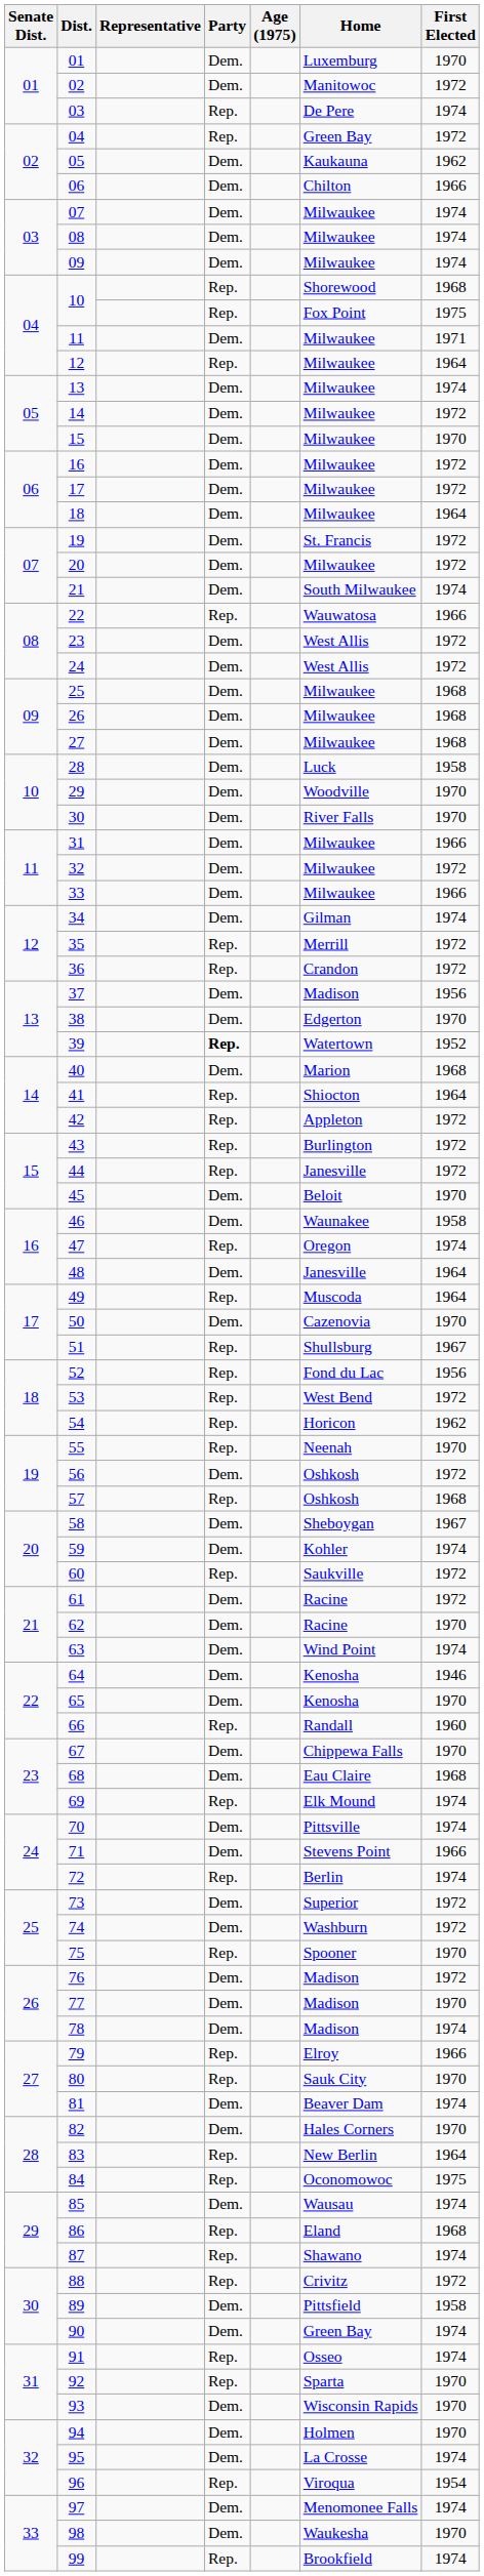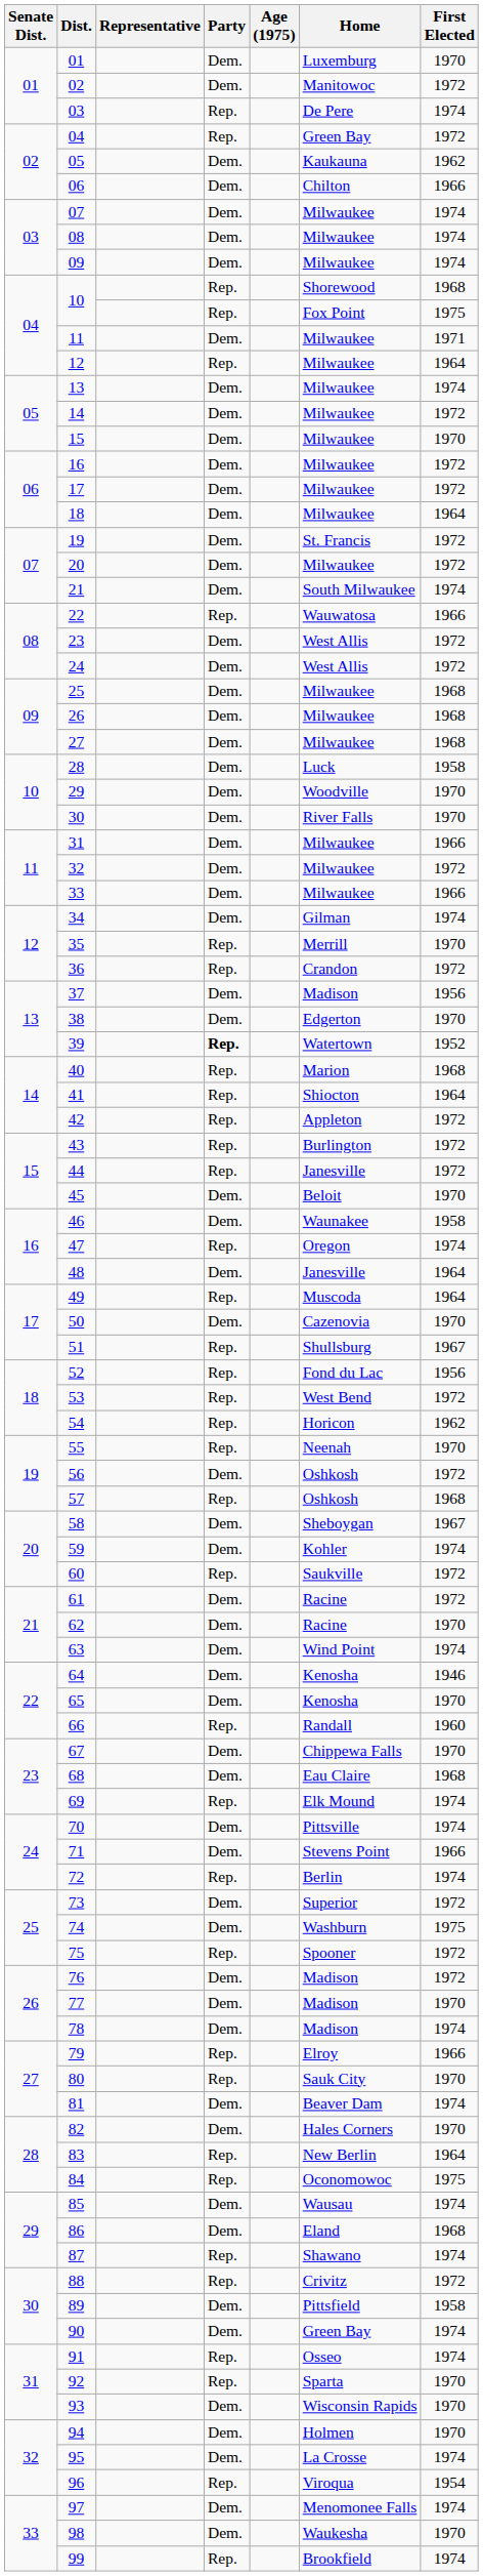 <table class="wikitable sortable">
 <tr>
 <th>Senate<br>Dist.</th>
 <th>Dist.</th>
 <th>Representative</th>
 <th>Party</th>
 <th>Age<br>(1975)</th>
 <th>Home</th>
 <th>First<br>Elected</th>
 </tr>
 <tr>
 <td align="center" rowspan="3"><a href='#'>01</a></td>
 <td align="center"><a href='#'>01</a></td>
 <td></td>
 <td>Dem.</td>
 <td align="center"></td>
 <td><a href='#'>Luxemburg</a></td>
 <td align="center">1970</td>
 </tr>
 <tr>
 <td align="center"><a href='#'>02</a></td>
 <td></td>
 <td>Dem.</td>
 <td align="center"></td>
 <td><a href='#'>Manitowoc</a></td>
 <td align="center">1972</td>
 </tr>
 <tr>
 <td align="center"><a href='#'>03</a></td>
 <td></td>
 <td>Rep.</td>
 <td align="center"></td>
 <td><a href='#'>De Pere</a></td>
 <td align="center">1974</td>
 </tr>
 <tr>
 <td align="center" rowspan="3"><a href='#'>02</a></td>
 <td align="center"><a href='#'>04</a></td>
 <td></td>
 <td>Rep.</td>
 <td align="center"></td>
 <td><a href='#'>Green Bay</a></td>
 <td align="center">1972</td>
 </tr>
 <tr>
 <td align="center"><a href='#'>05</a></td>
 <td></td>
 <td>Dem.</td>
 <td align="center"></td>
 <td><a href='#'>Kaukauna</a></td>
 <td align="center">1962</td>
 </tr>
 <tr>
 <td align="center"><a href='#'>06</a></td>
 <td></td>
 <td>Dem.</td>
 <td align="center"></td>
 <td><a href='#'>Chilton</a></td>
 <td align="center">1966</td>
 </tr>
 <tr>
 <td align="center" rowspan="3"><a href='#'>03</a></td>
 <td align="center"><a href='#'>07</a></td>
 <td></td>
 <td>Dem.</td>
 <td align="center"></td>
 <td><a href='#'>Milwaukee</a></td>
 <td align="center">1974</td>
 </tr>
 <tr>
 <td align="center"><a href='#'>08</a></td>
 <td></td>
 <td>Dem.</td>
 <td align="center"></td>
 <td><a href='#'>Milwaukee</a></td>
 <td align="center">1974</td>
 </tr>
 <tr>
 <td align="center"><a href='#'>09</a></td>
 <td></td>
 <td>Dem.</td>
 <td align="center"></td>
 <td><a href='#'>Milwaukee</a></td>
 <td align="center">1974</td>
 </tr>
 <tr>
 <td align="center" rowspan="4"><a href='#'>04</a></td>
 <td align="center" rowspan="2"><a href='#'>10</a></td>
 <td> </td>
 <td>Rep.</td>
 <td align="center"></td>
 <td><a href='#'>Shorewood</a></td>
 <td align="center">1968</td>
 </tr>
 <tr>
 <td> </td>
 <td>Rep.</td>
 <td align="center"></td>
 <td><a href='#'>Fox Point</a></td>
 <td align="center">1975</td>
 </tr>
 <tr>
 <td align="center"><a href='#'>11</a></td>
 <td></td>
 <td>Dem.</td>
 <td align="center"></td>
 <td><a href='#'>Milwaukee</a></td>
 <td align="center">1971</td>
 </tr>
 <tr>
 <td align="center"><a href='#'>12</a></td>
 <td></td>
 <td>Rep.</td>
 <td align="center"></td>
 <td><a href='#'>Milwaukee</a></td>
 <td align="center">1964</td>
 </tr>
 <tr>
 <td align="center" rowspan="3"><a href='#'>05</a></td>
 <td align="center"><a href='#'>13</a></td>
 <td></td>
 <td>Dem.</td>
 <td align="center"></td>
 <td><a href='#'>Milwaukee</a></td>
 <td align="center">1974</td>
 </tr>
 <tr>
 <td align="center"><a href='#'>14</a></td>
 <td></td>
 <td>Dem.</td>
 <td align="center"></td>
 <td><a href='#'>Milwaukee</a></td>
 <td align="center">1972</td>
 </tr>
 <tr>
 <td align="center"><a href='#'>15</a></td>
 <td></td>
 <td>Dem.</td>
 <td align="center"></td>
 <td><a href='#'>Milwaukee</a></td>
 <td align="center">1970</td>
 </tr>
 <tr>
 <td align="center" rowspan="3"><a href='#'>06</a></td>
 <td align="center"><a href='#'>16</a></td>
 <td></td>
 <td>Dem.</td>
 <td align="center"></td>
 <td><a href='#'>Milwaukee</a></td>
 <td align="center">1972</td>
 </tr>
 <tr>
 <td align="center"><a href='#'>17</a></td>
 <td></td>
 <td>Dem.</td>
 <td align="center"></td>
 <td><a href='#'>Milwaukee</a></td>
 <td align="center">1972</td>
 </tr>
 <tr>
 <td align="center"><a href='#'>18</a></td>
 <td></td>
 <td>Dem.</td>
 <td align="center"></td>
 <td><a href='#'>Milwaukee</a></td>
 <td align="center">1964</td>
 </tr>
 <tr>
 <td align="center" rowspan="3"><a href='#'>07</a></td>
 <td align="center"><a href='#'>19</a></td>
 <td></td>
 <td>Dem.</td>
 <td align="center"></td>
 <td><a href='#'>St. Francis</a></td>
 <td align="center">1972</td>
 </tr>
 <tr>
 <td align="center"><a href='#'>20</a></td>
 <td></td>
 <td>Dem.</td>
 <td align="center"></td>
 <td><a href='#'>Milwaukee</a></td>
 <td align="center">1972</td>
 </tr>
 <tr>
 <td align="center"><a href='#'>21</a></td>
 <td></td>
 <td>Dem.</td>
 <td align="center"></td>
 <td><a href='#'>South Milwaukee</a></td>
 <td align="center">1974</td>
 </tr>
 <tr>
 <td align="center" rowspan="3"><a href='#'>08</a></td>
 <td align="center"><a href='#'>22</a></td>
 <td></td>
 <td>Rep.</td>
 <td align="center"></td>
 <td><a href='#'>Wauwatosa</a></td>
 <td align="center">1966</td>
 </tr>
 <tr>
 <td align="center"><a href='#'>23</a></td>
 <td></td>
 <td>Dem.</td>
 <td align="center"></td>
 <td><a href='#'>West Allis</a></td>
 <td align="center">1972</td>
 </tr>
 <tr>
 <td align="center"><a href='#'>24</a></td>
 <td></td>
 <td>Dem.</td>
 <td align="center"></td>
 <td><a href='#'>West Allis</a></td>
 <td align="center">1972</td>
 </tr>
 <tr>
 <td align="center" rowspan="3"><a href='#'>09</a></td>
 <td align="center"><a href='#'>25</a></td>
 <td></td>
 <td>Dem.</td>
 <td align="center"></td>
 <td><a href='#'>Milwaukee</a></td>
 <td align="center">1968</td>
 </tr>
 <tr>
 <td align="center"><a href='#'>26</a></td>
 <td></td>
 <td>Dem.</td>
 <td align="center"></td>
 <td><a href='#'>Milwaukee</a></td>
 <td align="center">1968</td>
 </tr>
 <tr>
 <td align="center"><a href='#'>27</a></td>
 <td></td>
 <td>Dem.</td>
 <td align="center"></td>
 <td><a href='#'>Milwaukee</a></td>
 <td align="center">1968</td>
 </tr>
 <tr>
 <td align="center" rowspan="3"><a href='#'>10</a></td>
 <td align="center"><a href='#'>28</a></td>
 <td></td>
 <td>Dem.</td>
 <td align="center"></td>
 <td><a href='#'>Luck</a></td>
 <td align="center">1958</td>
 </tr>
 <tr>
 <td align="center"><a href='#'>29</a></td>
 <td></td>
 <td>Dem.</td>
 <td align="center"></td>
 <td><a href='#'>Woodville</a></td>
 <td align="center">1970</td>
 </tr>
 <tr>
 <td align="center"><a href='#'>30</a></td>
 <td></td>
 <td>Dem.</td>
 <td align="center"></td>
 <td><a href='#'>River Falls</a></td>
 <td align="center">1970</td>
 </tr>
 <tr>
 <td align="center" rowspan="3"><a href='#'>11</a></td>
 <td align="center"><a href='#'>31</a></td>
 <td></td>
 <td>Dem.</td>
 <td align="center"></td>
 <td><a href='#'>Milwaukee</a></td>
 <td align="center">1966</td>
 </tr>
 <tr>
 <td align="center"><a href='#'>32</a></td>
 <td></td>
 <td>Dem.</td>
 <td align="center"></td>
 <td><a href='#'>Milwaukee</a></td>
 <td align="center">1972</td>
 </tr>
 <tr>
 <td align="center"><a href='#'>33</a></td>
 <td></td>
 <td>Dem.</td>
 <td align="center"></td>
 <td><a href='#'>Milwaukee</a></td>
 <td align="center">1966</td>
 </tr>
 <tr>
 <td align="center" rowspan="3"><a href='#'>12</a></td>
 <td align="center"><a href='#'>34</a></td>
 <td></td>
 <td>Dem.</td>
 <td align="center"></td>
 <td><a href='#'>Gilman</a></td>
 <td align="center">1974</td>
 </tr>
 <tr>
 <td align="center"><a href='#'>35</a></td>
 <td></td>
 <td>Rep.</td>
 <td align="center"></td>
 <td><a href='#'>Merrill</a></td>
-<td align="center">1972</td>
+<td align="center">1970</td>
 </tr>
 <tr>
 <td align="center"><a href='#'>36</a></td>
 <td></td>
 <td>Rep.</td>
 <td align="center"></td>
 <td><a href='#'>Crandon</a></td>
 <td align="center">1972</td>
 </tr>
 <tr>
 <td align="center" rowspan="3"><a href='#'>13</a></td>
 <td align="center"><a href='#'>37</a></td>
 <td></td>
 <td>Dem.</td>
 <td align="center"></td>
 <td><a href='#'>Madison</a></td>
 <td align="center">1956</td>
 </tr>
 <tr>
 <td align="center"><a href='#'>38</a></td>
 <td></td>
 <td>Dem.</td>
 <td align="center"></td>
 <td><a href='#'>Edgerton</a></td>
 <td align="center">1970</td>
 </tr>
 <tr>
 <td align="center"><a href='#'>39</a></td>
 <td></td>
 <td><strong>Rep.</strong></td>
 <td align="center"></td>
 <td><a href='#'>Watertown</a></td>
 <td align="center">1952</td>
 </tr>
 <tr>
 <td align="center" rowspan="3"><a href='#'>14</a></td>
 <td align="center"><a href='#'>40</a></td>
 <td></td>
-<td>Dem.</td>
+<td>Rep.</td>
 <td align="center"></td>
 <td><a href='#'>Marion</a></td>
 <td align="center">1968</td>
 </tr>
 <tr>
 <td align="center"><a href='#'>41</a></td>
 <td></td>
 <td>Rep.</td>
 <td align="center"></td>
 <td><a href='#'>Shiocton</a></td>
 <td align="center">1964</td>
 </tr>
 <tr>
 <td align="center"><a href='#'>42</a></td>
 <td></td>
 <td>Rep.</td>
 <td align="center"></td>
 <td><a href='#'>Appleton</a></td>
 <td align="center">1972</td>
 </tr>
 <tr>
 <td align="center" rowspan="3"><a href='#'>15</a></td>
 <td align="center"><a href='#'>43</a></td>
 <td></td>
 <td>Rep.</td>
 <td align="center"></td>
 <td><a href='#'>Burlington</a></td>
 <td align="center">1972</td>
 </tr>
 <tr>
 <td align="center"><a href='#'>44</a></td>
 <td></td>
 <td>Rep.</td>
 <td align="center"></td>
 <td><a href='#'>Janesville</a></td>
 <td align="center">1972</td>
 </tr>
 <tr>
 <td align="center"><a href='#'>45</a></td>
 <td></td>
 <td>Dem.</td>
 <td align="center"></td>
 <td><a href='#'>Beloit</a></td>
 <td align="center">1970</td>
 </tr>
 <tr>
 <td align="center" rowspan="3"><a href='#'>16</a></td>
 <td align="center"><a href='#'>46</a></td>
 <td></td>
 <td>Dem.</td>
 <td align="center"></td>
 <td><a href='#'>Waunakee</a></td>
 <td align="center">1958</td>
 </tr>
 <tr>
 <td align="center"><a href='#'>47</a></td>
 <td></td>
 <td>Rep.</td>
 <td align="center"></td>
 <td><a href='#'>Oregon</a></td>
 <td align="center">1974</td>
 </tr>
 <tr>
 <td align="center"><a href='#'>48</a></td>
 <td></td>
 <td>Dem.</td>
 <td align="center"></td>
 <td><a href='#'>Janesville</a></td>
 <td align="center">1964</td>
 </tr>
 <tr>
 <td align="center" rowspan="3"><a href='#'>17</a></td>
 <td align="center"><a href='#'>49</a></td>
 <td></td>
 <td>Rep.</td>
 <td align="center"></td>
 <td><a href='#'>Muscoda</a></td>
 <td align="center">1964</td>
 </tr>
 <tr>
 <td align="center"><a href='#'>50</a></td>
 <td></td>
 <td>Dem.</td>
 <td align="center"></td>
 <td><a href='#'>Cazenovia</a></td>
 <td align="center">1970</td>
 </tr>
 <tr>
 <td align="center"><a href='#'>51</a></td>
 <td></td>
 <td>Rep.</td>
 <td align="center"></td>
 <td><a href='#'>Shullsburg</a></td>
 <td align="center">1967</td>
 </tr>
 <tr>
 <td align="center" rowspan="3"><a href='#'>18</a></td>
 <td align="center"><a href='#'>52</a></td>
 <td></td>
 <td>Rep.</td>
 <td align="center"></td>
 <td><a href='#'>Fond du Lac</a></td>
 <td align="center">1956</td>
 </tr>
 <tr>
 <td align="center"><a href='#'>53</a></td>
 <td></td>
 <td>Rep.</td>
 <td align="center"></td>
 <td><a href='#'>West Bend</a></td>
 <td align="center">1972</td>
 </tr>
 <tr>
 <td align="center"><a href='#'>54</a></td>
 <td></td>
 <td>Rep.</td>
 <td align="center"></td>
 <td><a href='#'>Horicon</a></td>
 <td align="center">1962</td>
 </tr>
 <tr>
 <td align="center" rowspan="3"><a href='#'>19</a></td>
 <td align="center"><a href='#'>55</a></td>
 <td></td>
 <td>Rep.</td>
 <td align="center"></td>
 <td><a href='#'>Neenah</a></td>
 <td align="center">1970</td>
 </tr>
 <tr>
 <td align="center"><a href='#'>56</a></td>
 <td></td>
 <td>Dem.</td>
 <td align="center"></td>
 <td><a href='#'>Oshkosh</a></td>
 <td align="center">1972</td>
 </tr>
 <tr>
 <td align="center"><a href='#'>57</a></td>
 <td></td>
 <td>Rep.</td>
 <td align="center"></td>
 <td><a href='#'>Oshkosh</a></td>
 <td align="center">1968</td>
 </tr>
 <tr>
 <td align="center" rowspan="3"><a href='#'>20</a></td>
 <td align="center"><a href='#'>58</a></td>
 <td></td>
 <td>Dem.</td>
 <td align="center"></td>
 <td><a href='#'>Sheboygan</a></td>
 <td align="center">1967</td>
 </tr>
 <tr>
 <td align="center"><a href='#'>59</a></td>
 <td></td>
 <td>Dem.</td>
 <td align="center"></td>
 <td><a href='#'>Kohler</a></td>
 <td align="center">1974</td>
 </tr>
 <tr>
 <td align="center"><a href='#'>60</a></td>
 <td></td>
 <td>Rep.</td>
 <td align="center"></td>
 <td><a href='#'>Saukville</a></td>
 <td align="center">1972</td>
 </tr>
 <tr>
 <td align="center" rowspan="3"><a href='#'>21</a></td>
 <td align="center"><a href='#'>61</a></td>
 <td></td>
 <td>Dem.</td>
 <td align="center"></td>
 <td><a href='#'>Racine</a></td>
 <td align="center">1972</td>
 </tr>
 <tr>
 <td align="center"><a href='#'>62</a></td>
 <td></td>
 <td>Dem.</td>
 <td align="center"></td>
 <td><a href='#'>Racine</a></td>
 <td align="center">1970</td>
 </tr>
 <tr>
 <td align="center"><a href='#'>63</a></td>
 <td></td>
 <td>Dem.</td>
 <td align="center"></td>
 <td><a href='#'>Wind Point</a></td>
 <td align="center">1974</td>
 </tr>
 <tr>
 <td align="center" rowspan="3"><a href='#'>22</a></td>
 <td align="center"><a href='#'>64</a></td>
 <td></td>
 <td>Dem.</td>
 <td align="center"></td>
 <td><a href='#'>Kenosha</a></td>
 <td align="center">1946</td>
 </tr>
 <tr>
 <td align="center"><a href='#'>65</a></td>
 <td></td>
 <td>Dem.</td>
 <td align="center"></td>
 <td><a href='#'>Kenosha</a></td>
 <td align="center">1970</td>
 </tr>
 <tr>
 <td align="center"><a href='#'>66</a></td>
 <td></td>
 <td>Rep.</td>
 <td align="center"></td>
 <td><a href='#'>Randall</a></td>
 <td align="center">1960</td>
 </tr>
 <tr>
 <td align="center" rowspan="3"><a href='#'>23</a></td>
 <td align="center"><a href='#'>67</a></td>
 <td></td>
 <td>Dem.</td>
 <td align="center"></td>
 <td><a href='#'>Chippewa Falls</a></td>
 <td align="center">1970</td>
 </tr>
 <tr>
 <td align="center"><a href='#'>68</a></td>
 <td></td>
 <td>Dem.</td>
 <td align="center"></td>
 <td><a href='#'>Eau Claire</a></td>
 <td align="center">1968</td>
 </tr>
 <tr>
 <td align="center"><a href='#'>69</a></td>
 <td></td>
 <td>Rep.</td>
 <td align="center"></td>
 <td><a href='#'>Elk Mound</a></td>
 <td align="center">1974</td>
 </tr>
 <tr>
 <td align="center" rowspan="3"><a href='#'>24</a></td>
 <td align="center"><a href='#'>70</a></td>
 <td></td>
 <td>Dem.</td>
 <td align="center"></td>
 <td><a href='#'>Pittsville</a></td>
 <td align="center">1974</td>
 </tr>
 <tr>
 <td align="center"><a href='#'>71</a></td>
 <td></td>
 <td>Dem.</td>
 <td align="center"></td>
 <td><a href='#'>Stevens Point</a></td>
 <td align="center">1966</td>
 </tr>
 <tr>
 <td align="center"><a href='#'>72</a></td>
 <td></td>
 <td>Rep.</td>
 <td align="center"></td>
 <td><a href='#'>Berlin</a></td>
 <td align="center">1974</td>
 </tr>
 <tr>
 <td align="center" rowspan="3"><a href='#'>25</a></td>
 <td align="center"><a href='#'>73</a></td>
 <td></td>
 <td>Dem.</td>
 <td align="center"></td>
 <td><a href='#'>Superior</a></td>
 <td align="center">1972</td>
 </tr>
 <tr>
 <td align="center"><a href='#'>74</a></td>
 <td></td>
 <td>Dem.</td>
 <td align="center"></td>
 <td><a href='#'>Washburn</a></td>
-<td align="center">1972</td>
+<td align="center">1975</td>
 </tr>
 <tr>
 <td align="center"><a href='#'>75</a></td>
 <td></td>
 <td>Rep.</td>
 <td align="center"></td>
 <td><a href='#'>Spooner</a></td>
-<td align="center">1970</td>
+<td align="center">1972</td>
 </tr>
 <tr>
 <td align="center" rowspan="3"><a href='#'>26</a></td>
 <td align="center"><a href='#'>76</a></td>
 <td></td>
 <td>Dem.</td>
 <td align="center"></td>
 <td><a href='#'>Madison</a></td>
 <td align="center">1972</td>
 </tr>
 <tr>
 <td align="center"><a href='#'>77</a></td>
 <td></td>
 <td>Dem.</td>
 <td align="center"></td>
 <td><a href='#'>Madison</a></td>
 <td align="center">1970</td>
 </tr>
 <tr>
 <td align="center"><a href='#'>78</a></td>
 <td></td>
 <td>Dem.</td>
 <td align="center"></td>
 <td><a href='#'>Madison</a></td>
 <td align="center">1974</td>
 </tr>
 <tr>
 <td align="center" rowspan="3"><a href='#'>27</a></td>
 <td align="center"><a href='#'>79</a></td>
 <td></td>
 <td>Rep.</td>
 <td align="center"></td>
 <td><a href='#'>Elroy</a></td>
 <td align="center">1966</td>
 </tr>
 <tr>
 <td align="center"><a href='#'>80</a></td>
 <td></td>
 <td>Rep.</td>
 <td align="center"></td>
 <td><a href='#'>Sauk City</a></td>
 <td align="center">1970</td>
 </tr>
 <tr>
 <td align="center"><a href='#'>81</a></td>
 <td></td>
 <td>Dem.</td>
 <td align="center"></td>
 <td><a href='#'>Beaver Dam</a></td>
 <td align="center">1974</td>
 </tr>
 <tr>
 <td align="center" rowspan="3"><a href='#'>28</a></td>
 <td align="center"><a href='#'>82</a></td>
 <td></td>
 <td>Dem.</td>
 <td align="center"></td>
 <td><a href='#'>Hales Corners</a></td>
 <td align="center">1970</td>
 </tr>
 <tr>
 <td align="center"><a href='#'>83</a></td>
 <td></td>
 <td>Rep.</td>
 <td align="center"></td>
 <td><a href='#'>New Berlin</a></td>
 <td align="center">1964</td>
 </tr>
 <tr>
 <td align="center"><a href='#'>84</a></td>
 <td></td>
 <td>Rep.</td>
 <td align="center"></td>
 <td><a href='#'>Oconomowoc</a></td>
 <td align="center">1975</td>
 </tr>
 <tr>
 <td align="center" rowspan="3"><a href='#'>29</a></td>
 <td align="center"><a href='#'>85</a></td>
 <td></td>
 <td>Dem.</td>
 <td align="center"></td>
 <td><a href='#'>Wausau</a></td>
 <td align="center">1974</td>
 </tr>
 <tr>
 <td align="center"><a href='#'>86</a></td>
 <td></td>
-<td>Rep.</td>
+<td>Dem.</td>
 <td align="center"></td>
 <td><a href='#'>Eland</a></td>
 <td align="center">1968</td>
 </tr>
 <tr>
 <td align="center"><a href='#'>87</a></td>
 <td></td>
 <td>Rep.</td>
 <td align="center"></td>
 <td><a href='#'>Shawano</a></td>
 <td align="center">1974</td>
 </tr>
 <tr>
 <td align="center" rowspan="3"><a href='#'>30</a></td>
 <td align="center"><a href='#'>88</a></td>
 <td></td>
 <td>Rep.</td>
 <td align="center"></td>
 <td><a href='#'>Crivitz</a></td>
 <td align="center">1972</td>
 </tr>
 <tr>
 <td align="center"><a href='#'>89</a></td>
 <td></td>
 <td>Dem.</td>
 <td align="center"></td>
 <td><a href='#'>Pittsfield</a></td>
 <td align="center">1958</td>
 </tr>
 <tr>
 <td align="center"><a href='#'>90</a></td>
 <td></td>
 <td>Dem.</td>
 <td align="center"></td>
 <td><a href='#'>Green Bay</a></td>
 <td align="center">1974</td>
 </tr>
 <tr>
 <td align="center" rowspan="3"><a href='#'>31</a></td>
 <td align="center"><a href='#'>91</a></td>
 <td></td>
 <td>Rep.</td>
 <td align="center"></td>
 <td><a href='#'>Osseo</a></td>
 <td align="center">1974</td>
 </tr>
 <tr>
 <td align="center"><a href='#'>92</a></td>
 <td></td>
 <td>Rep.</td>
 <td align="center"></td>
 <td><a href='#'>Sparta</a></td>
 <td align="center">1970</td>
 </tr>
 <tr>
 <td align="center"><a href='#'>93</a></td>
 <td></td>
 <td>Dem.</td>
 <td align="center"></td>
 <td><a href='#'>Wisconsin Rapids</a></td>
 <td align="center">1970</td>
 </tr>
 <tr>
 <td align="center" rowspan="3"><a href='#'>32</a></td>
 <td align="center"><a href='#'>94</a></td>
 <td></td>
 <td>Dem.</td>
 <td align="center"></td>
 <td><a href='#'>Holmen</a></td>
 <td align="center">1970</td>
 </tr>
 <tr>
 <td align="center"><a href='#'>95</a></td>
 <td></td>
 <td>Dem.</td>
 <td align="center"></td>
 <td><a href='#'>La Crosse</a></td>
 <td align="center">1974</td>
 </tr>
 <tr>
 <td align="center"><a href='#'>96</a></td>
 <td></td>
 <td>Rep.</td>
 <td align="center"></td>
 <td><a href='#'>Viroqua</a></td>
 <td align="center">1954</td>
 </tr>
 <tr>
 <td align="center" rowspan="3"><a href='#'>33</a></td>
 <td align="center"><a href='#'>97</a></td>
 <td></td>
 <td>Dem.</td>
 <td align="center"></td>
 <td><a href='#'>Menomonee Falls</a></td>
 <td align="center">1974</td>
 </tr>
 <tr>
 <td align="center"><a href='#'>98</a></td>
 <td></td>
 <td>Dem.</td>
 <td align="center"></td>
 <td><a href='#'>Waukesha</a></td>
 <td align="center">1970</td>
 </tr>
 <tr>
 <td align="center"><a href='#'>99</a></td>
 <td></td>
 <td>Rep.</td>
 <td align="center"></td>
 <td><a href='#'>Brookfield</a></td>
 <td align="center">1974</td>
 </tr>
 </table>
